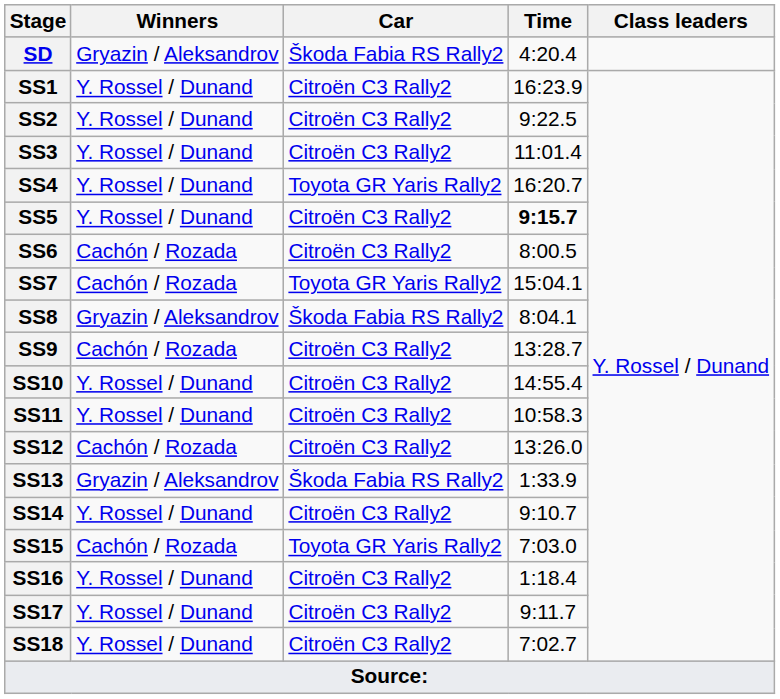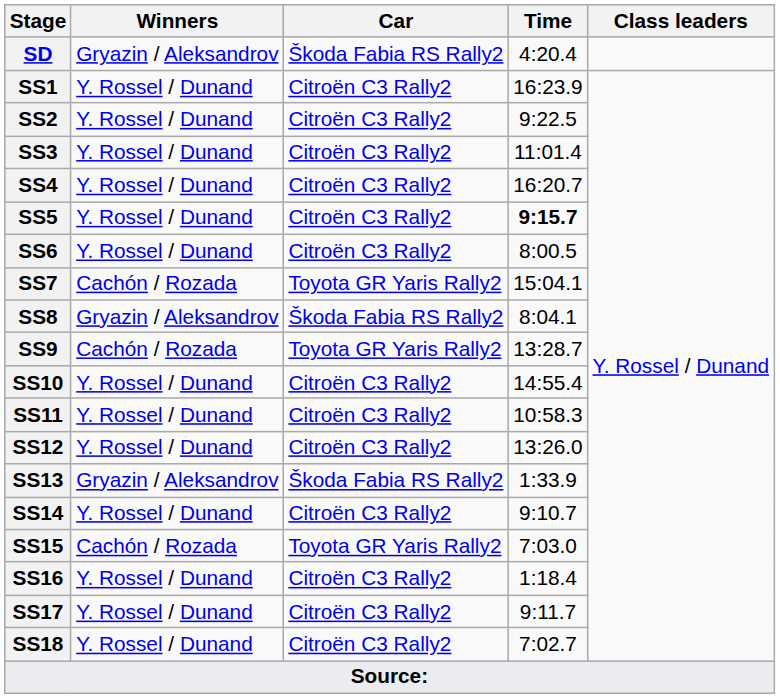 <table class="wikitable" style="font-size:85%">
 <tr>
 <th>Stage</th>
 <th>Winners</th>
 <th>Car</th>
 <th>Time</th>
 <th>Class leaders</th>
 </tr>
 <tr>
 <th><a href='#'>SD</a></th>
 <td><a href='#'>Gryazin</a> / <a href='#'>Aleksandrov</a></td>
 <td><a href='#'>Škoda Fabia RS Rally2</a></td>
 <td align="center">4:20.4</td>
 <td></td>
 </tr>
 <tr>
 <th>SS1</th>
 <td><a href='#'>Y. Rossel</a> / <a href='#'>Dunand</a></td>
 <td><a href='#'>Citroën C3 Rally2</a></td>
 <td align="center">16:23.9</td>
 <td rowspan="18"><a href='#'>Y. Rossel</a> / <a href='#'>Dunand</a></td>
 </tr>
 <tr>
 <th>SS2</th>
 <td><a href='#'>Y. Rossel</a> / <a href='#'>Dunand</a></td>
 <td><a href='#'>Citroën C3 Rally2</a></td>
 <td align="center">9:22.5</td>
 </tr>
 <tr>
 <th>SS3</th>
 <td><a href='#'>Y. Rossel</a> / <a href='#'>Dunand</a></td>
 <td><a href='#'>Citroën C3 Rally2</a></td>
 <td align="center">11:01.4</td>
 </tr>
 <tr>
 <th>SS4</th>
 <td><a href='#'>Y. Rossel</a> / <a href='#'>Dunand</a></td>
-<td><a href='#'>Toyota GR Yaris Rally2</a></td>
+<td><a href='#'>Citroën C3 Rally2</a></td>
 <td align="center">16:20.7</td>
 </tr>
 <tr>
 <th>SS5</th>
 <td><a href='#'>Y. Rossel</a> / <a href='#'>Dunand</a></td>
 <td><a href='#'>Citroën C3 Rally2</a></td>
 <td align="center"><strong>9:15.7</strong></td>
 </tr>
 <tr>
 <th>SS6</th>
-<td><a href='#'>Cachón</a> / <a href='#'>Rozada</a></td>
+<td><a href='#'>Y. Rossel</a> / <a href='#'>Dunand</a></td>
 <td><a href='#'>Citroën C3 Rally2</a></td>
 <td align="center">8:00.5</td>
 </tr>
 <tr>
 <th>SS7</th>
 <td><a href='#'>Cachón</a> / <a href='#'>Rozada</a></td>
 <td><a href='#'>Toyota GR Yaris Rally2</a></td>
 <td align="center">15:04.1</td>
 </tr>
 <tr>
 <th>SS8</th>
 <td><a href='#'>Gryazin</a> / <a href='#'>Aleksandrov</a></td>
 <td><a href='#'>Škoda Fabia RS Rally2</a></td>
 <td align="center">8:04.1</td>
 </tr>
 <tr>
 <th>SS9</th>
 <td><a href='#'>Cachón</a> / <a href='#'>Rozada</a></td>
-<td><a href='#'>Citroën C3 Rally2</a></td>
+<td><a href='#'>Toyota GR Yaris Rally2</a></td>
 <td align="center">13:28.7</td>
 </tr>
 <tr>
 <th>SS10</th>
 <td><a href='#'>Y. Rossel</a> / <a href='#'>Dunand</a></td>
 <td><a href='#'>Citroën C3 Rally2</a></td>
 <td align="center">14:55.4</td>
 </tr>
 <tr>
 <th>SS11</th>
 <td><a href='#'>Y. Rossel</a> / <a href='#'>Dunand</a></td>
 <td><a href='#'>Citroën C3 Rally2</a></td>
 <td align="center">10:58.3</td>
 </tr>
 <tr>
 <th>SS12</th>
-<td><a href='#'>Cachón</a> / <a href='#'>Rozada</a></td>
+<td><a href='#'>Y. Rossel</a> / <a href='#'>Dunand</a></td>
 <td><a href='#'>Citroën C3 Rally2</a></td>
 <td align="center">13:26.0</td>
 </tr>
 <tr>
 <th>SS13</th>
 <td><a href='#'>Gryazin</a> / <a href='#'>Aleksandrov</a></td>
 <td><a href='#'>Škoda Fabia RS Rally2</a></td>
 <td align="center">1:33.9</td>
 </tr>
 <tr>
 <th>SS14</th>
 <td><a href='#'>Y. Rossel</a> / <a href='#'>Dunand</a></td>
 <td><a href='#'>Citroën C3 Rally2</a></td>
 <td align="center">9:10.7</td>
 </tr>
 <tr>
 <th>SS15</th>
 <td><a href='#'>Cachón</a> / <a href='#'>Rozada</a></td>
 <td><a href='#'>Toyota GR Yaris Rally2</a></td>
 <td align="center">7:03.0</td>
 </tr>
 <tr>
 <th>SS16</th>
 <td><a href='#'>Y. Rossel</a> / <a href='#'>Dunand</a></td>
 <td><a href='#'>Citroën C3 Rally2</a></td>
 <td align="center">1:18.4</td>
 </tr>
 <tr>
 <th>SS17</th>
 <td><a href='#'>Y. Rossel</a> / <a href='#'>Dunand</a></td>
 <td><a href='#'>Citroën C3 Rally2</a></td>
 <td align="center">9:11.7</td>
 </tr>
 <tr>
 <th>SS18</th>
 <td><a href='#'>Y. Rossel</a> / <a href='#'>Dunand</a></td>
 <td><a href='#'>Citroën C3 Rally2</a></td>
 <td align="center">7:02.7</td>
 </tr>
 <tr>
 <td style="background-color:#EAECF0; text-align:center" colspan="5"><strong>Source:</strong></td>
 </tr>
 </table>
